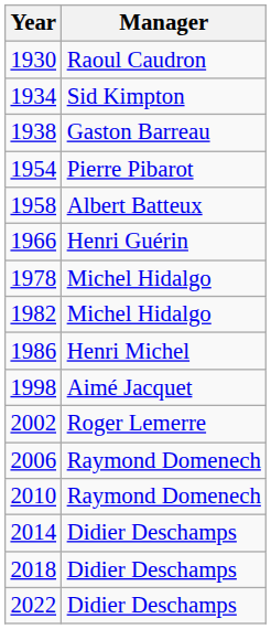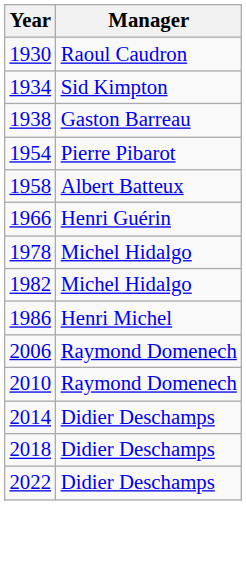 <table class="wikitable">
 <tr>
 <th>Year</th>
 <th>Manager</th>
 </tr>
 <tr>
 <td align=center><a href='#'>1930</a></td>
 <td> <a href='#'>Raoul Caudron</a></td>
 </tr>
 <tr>
 <td align=center><a href='#'>1934</a></td>
 <td> <a href='#'>Sid Kimpton</a></td>
 </tr>
 <tr>
 <td align=center><a href='#'>1938</a></td>
 <td> <a href='#'>Gaston Barreau</a></td>
 </tr>
 <tr>
 <td align=center><a href='#'>1954</a></td>
 <td> <a href='#'>Pierre Pibarot</a></td>
 </tr>
 <tr>
 <td align=center><a href='#'>1958</a></td>
 <td> <a href='#'>Albert Batteux</a></td>
 </tr>
 <tr>
 <td align=center><a href='#'>1966</a></td>
 <td> <a href='#'>Henri Guérin</a></td>
 </tr>
 <tr>
 <td align=center><a href='#'>1978</a></td>
 <td> <a href='#'>Michel Hidalgo</a></td>
 </tr>
 <tr>
 <td align=center><a href='#'>1982</a></td>
 <td> <a href='#'>Michel Hidalgo</a></td>
 </tr>
 <tr>
 <td align=center><a href='#'>1986</a></td>
 <td> <a href='#'>Henri Michel</a></td>
 </tr>
 <tr>
-<td align=center><a href='#'>1998</a></td>
-<td> <a href='#'>Aimé Jacquet</a></td>
-</tr>
-<tr>
-<td align=center><a href='#'>2002</a></td>
-<td> <a href='#'>Roger Lemerre</a></td>
-</tr>
-<tr>
 <td align=center><a href='#'>2006</a></td>
 <td> <a href='#'>Raymond Domenech</a></td>
 </tr>
 <tr>
 <td align=center><a href='#'>2010</a></td>
 <td> <a href='#'>Raymond Domenech</a></td>
 </tr>
 <tr>
 <td align=center><a href='#'>2014</a></td>
 <td> <a href='#'>Didier Deschamps</a></td>
 </tr>
 <tr>
 <td align=center><a href='#'>2018</a></td>
 <td> <a href='#'>Didier Deschamps</a></td>
 </tr>
 <tr>
 <td align=center><a href='#'>2022</a></td>
 <td> <a href='#'>Didier Deschamps</a></td>
 </tr>
 </table>
